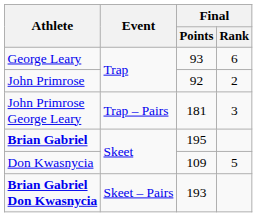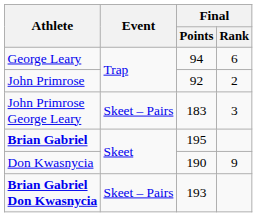 <table class=wikitable style=font-size:90%>
 <tr>
 <th rowspan=2>Athlete</th>
 <th rowspan=2>Event</th>
 <th colspan=2>Final</th>
 </tr>
 <tr style=font-size:95%>
 <th>Points</th>
 <th>Rank</th>
 </tr>
 <tr align=center>
 <td align=left><a href='#'>George Leary</a></td>
 <td align=left rowspan=2><a href='#'>Trap</a></td>
-<td>93</td>
+<td>94</td>
 <td>6</td>
 </tr>
 <tr align=center>
 <td align=left><a href='#'>John Primrose</a></td>
 <td>92</td>
 <td>2</td>
 </tr>
 <tr align=center>
 <td align=left><a href='#'>John Primrose</a><br><a href='#'>George Leary</a></td>
-<td align=left><a href='#'>Trap – Pairs</a></td>
-<td>181</td>
+<td align=left><a href='#'>Skeet – Pairs</a></td>
+<td>183</td>
 <td>3</td>
 </tr>
 <tr align=center>
 <td align=left><strong><a href='#'>Brian Gabriel</a></strong></td>
 <td align=left rowspan=2><a href='#'>Skeet</a></td>
 <td>195</td>
 <td></td>
 </tr>
 <tr align=center>
 <td align=left><a href='#'>Don Kwasnycia</a></td>
-<td>109</td>
-<td>5</td>
+<td>190</td>
+<td>9</td>
 </tr>
 <tr align=center>
 <td align=left><strong><a href='#'>Brian Gabriel</a></strong><br><strong><a href='#'>Don Kwasnycia</a></strong></td>
 <td align=left><a href='#'>Skeet – Pairs</a></td>
 <td>193</td>
 <td></td>
 </tr>
 </table>
